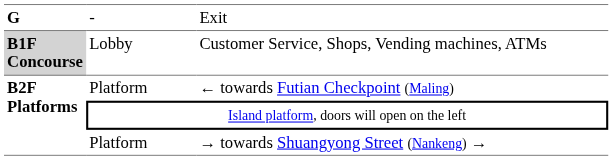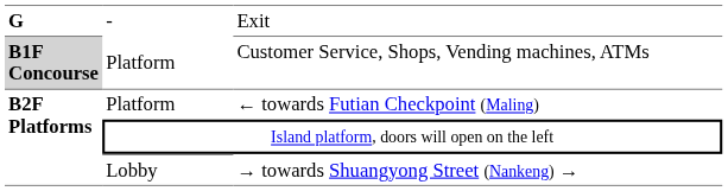 <table table border=0 cellspacing=0 cellpadding=3>
 <tr>
 <td style="border-top:solid 1px gray;" width=50 valign=top><strong>G</strong></td>
 <td style="border-top:solid 1px gray;" width=100 valign=top>-</td>
 <td style="border-top:solid 1px gray;" width=390 valign=top>Exit</td>
 </tr>
 <tr>
 <td style="background: lightgrey; border-bottom:solid 1px gray; border-top:solid 1px gray;" valign=top width=50><strong>B1F<br>Concourse</strong></td>
-<td style="border-bottom:solid 1px gray; border-top:solid 1px gray;" valign=top width=100>Lobby</td>
+<td style="border-bottom:solid 1px gray;">Platform</td>
 <td style="border-bottom:solid 1px gray; border-top:solid 1px gray;" valign=top width=390>Customer Service, Shops, Vending machines, ATMs</td>
 </tr>
 <tr>
 <td style="border-bottom:solid 1px gray;" rowspan=4 valign=top><strong>B2F<br>Platforms</strong></td>
 <td>Platform</td>
 <td>←  towards <a href='#'>Futian Checkpoint</a> <small>(<a href='#'>Maling</a>)</small></td>
 </tr>
 <tr>
 <td style="border-right:solid 2px black;border-left:solid 2px black;border-top:solid 2px black;border-bottom:solid 2px black;text-align:center;" colspan=2><small><a href='#'>Island platform</a>, doors will open on the left</small></td>
 </tr>
 <tr>
-<td style="border-bottom:solid 1px gray;">Platform</td>
+<td style="border-bottom:solid 1px gray; border-top:solid 1px gray;" valign=top width=100>Lobby</td>
 <td style="border-bottom:solid 1px gray;"><span>→</span>  towards <a href='#'>Shuangyong Street</a> <small>(<a href='#'>Nankeng</a>)</small> →</td>
 </tr>
 </table>
